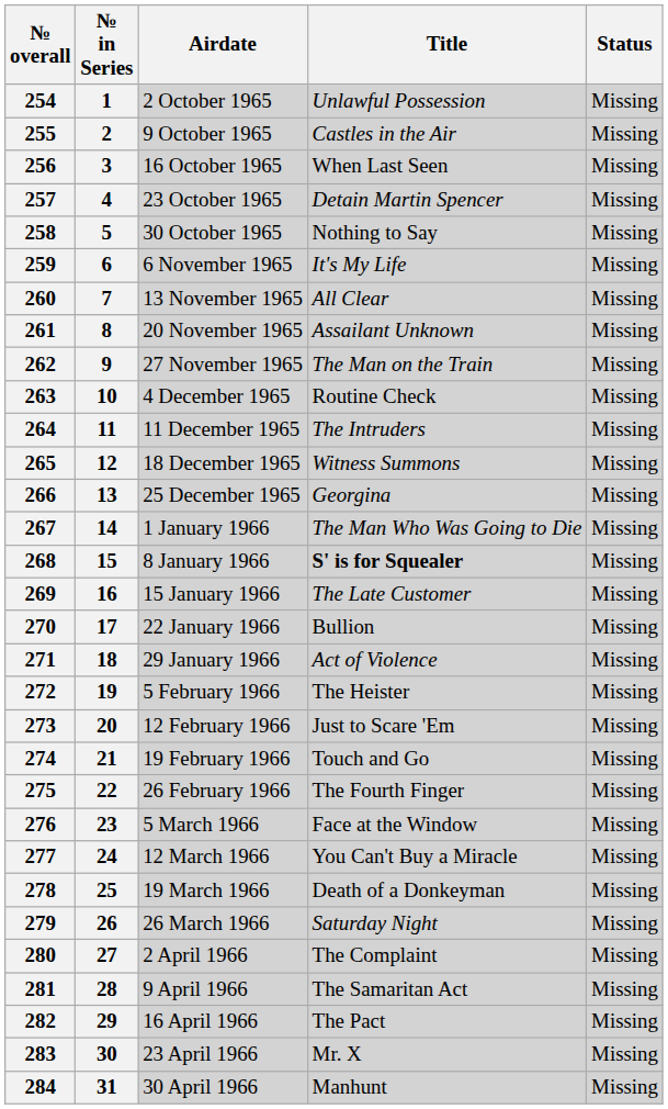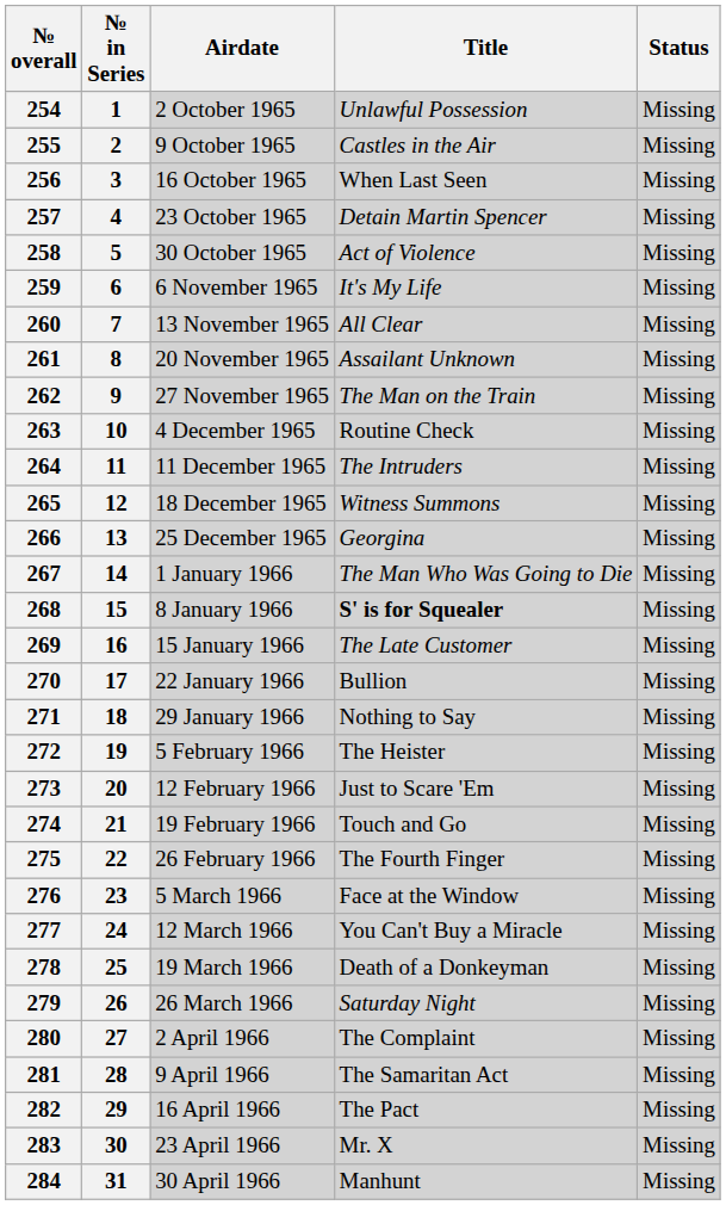 <table class="wikitable">
 <tr>
 <th>№<br>overall</th>
 <th>№<br>in<br>Series</th>
 <th>Airdate</th>
 <th>Title</th>
 <th>Status</th>
 </tr>
 <tr style="background:lightgrey;">
 <th style="text-align:center;">254</th>
 <th style="text-align:center;">1</th>
 <td>2 October 1965</td>
 <td><em>Unlawful Possession</em></td>
 <td>Missing</td>
 </tr>
 <tr style="background:lightgrey;">
 <th style="text-align:center;">255</th>
 <th style="text-align:center;">2</th>
 <td>9 October 1965</td>
 <td><em>Castles in the Air</em></td>
 <td>Missing</td>
 </tr>
 <tr style="background:lightgrey;">
 <th style="text-align:center;">256</th>
 <th style="text-align:center;">3</th>
 <td>16 October 1965</td>
 <td></em>When Last Seen<em></td>
 <td>Missing</td>
 </tr>
 <tr style="background:lightgrey;">
 <th style="text-align:center;">257</th>
 <th style="text-align:center;">4</th>
 <td>23 October 1965</td>
 <td><em>Detain Martin Spencer</em></td>
 <td>Missing</td>
 </tr>
 <tr style="background:lightgrey;">
 <th style="text-align:center;">258</th>
 <th style="text-align:center;">5</th>
 <td>30 October 1965</td>
-<td></em>Nothing to Say<em></td>
+<td><em>Act of Violence</em></td>
 <td>Missing</td>
 </tr>
 <tr style="background:lightgrey;">
 <th style="text-align:center;">259</th>
 <th style="text-align:center;">6</th>
 <td>6 November 1965</td>
 <td><em>It's My Life</em></td>
 <td>Missing</td>
 </tr>
 <tr style="background:lightgrey;">
 <th style="text-align:center;">260</th>
 <th style="text-align:center;">7</th>
 <td>13 November 1965</td>
 <td><em>All Clear</em></td>
 <td>Missing</td>
 </tr>
 <tr style="background:lightgrey;">
 <th style="text-align:center;">261</th>
 <th style="text-align:center;">8</th>
 <td>20 November 1965</td>
 <td><em>Assailant Unknown</em></td>
 <td>Missing</td>
 </tr>
 <tr style="background:lightgrey;">
 <th style="text-align:center;">262</th>
 <th style="text-align:center;">9</th>
 <td>27 November 1965</td>
 <td><em>The Man on the Train</em></td>
 <td>Missing</td>
 </tr>
 <tr style="background:lightgrey;">
 <th style="text-align:center;">263</th>
 <th style="text-align:center;">10</th>
 <td>4 December 1965</td>
 <td></em>Routine Check<em></td>
 <td>Missing</td>
 </tr>
 <tr style="background:lightgrey;">
 <th style="text-align:center;">264</th>
 <th style="text-align:center;">11</th>
 <td>11 December 1965</td>
 <td><em>The Intruders</em></td>
 <td>Missing</td>
 </tr>
 <tr style="background:lightgrey;">
 <th style="text-align:center;">265</th>
 <th style="text-align:center;">12</th>
 <td>18 December 1965</td>
 <td><em>Witness Summons</em></td>
 <td>Missing</td>
 </tr>
 <tr style="background:lightgrey;">
 <th style="text-align:center;">266</th>
 <th style="text-align:center;">13</th>
 <td>25 December 1965</td>
 <td><em>Georgina</em></td>
 <td>Missing</td>
 </tr>
 <tr style="background:lightgrey;">
 <th style="text-align:center;">267</th>
 <th style="text-align:center;">14</th>
 <td>1 January 1966</td>
 <td><em>The Man Who Was Going to Die</em></td>
 <td>Missing</td>
 </tr>
 <tr style="background:lightgrey;">
 <th style="text-align:center;">268</th>
 <th style="text-align:center;">15</th>
 <td>8 January 1966</td>
 <td><strong>S' is for Squealer<em></td>
 <td>Missing</td>
 </tr>
 <tr style="background:lightgrey;">
 <th style="text-align:center;">269</th>
 <th style="text-align:center;">16</th>
 <td>15 January 1966</td>
 <td><em>The Late Customer</em></td>
 <td>Missing</td>
 </tr>
 <tr style="background:lightgrey;">
 <th style="text-align:center;">270</th>
 <th style="text-align:center;">17</th>
 <td>22 January 1966</td>
 <td></em>Bullion<em></td>
 <td>Missing</td>
 </tr>
 <tr style="background:lightgrey;">
 <th style="text-align:center;">271</th>
 <th style="text-align:center;">18</th>
 <td>29 January 1966</td>
-<td><em>Act of Violence</em></td>
+<td></em>Nothing to Say<em></td>
 <td>Missing</td>
 </tr>
 <tr style="background:lightgrey;">
 <th style="text-align:center;">272</th>
 <th style="text-align:center;">19</th>
 <td>5 February 1966</td>
 <td></em>The Heister<em></td>
 <td>Missing</td>
 </tr>
 <tr style="background:lightgrey;">
 <th style="text-align:center;">273</th>
 <th style="text-align:center;">20</th>
 <td>12 February 1966</td>
 <td></em>Just to Scare 'Em<em></td>
 <td>Missing</td>
 </tr>
 <tr style="background:lightgrey;">
 <th style="text-align:center;">274</th>
 <th style="text-align:center;">21</th>
 <td>19 February 1966</td>
 <td></em>Touch and Go<em></td>
 <td>Missing</td>
 </tr>
 <tr style="background:lightgrey;">
 <th style="text-align:center;">275</th>
 <th style="text-align:center;">22</th>
 <td>26 February 1966</td>
 <td></em>The Fourth Finger<em></td>
 <td>Missing</td>
 </tr>
 <tr style="background:lightgrey;">
 <th style="text-align:center;">276</th>
 <th style="text-align:center;">23</th>
 <td>5 March 1966</td>
 <td></em>Face at the Window<em></td>
 <td>Missing</td>
 </tr>
 <tr style="background:lightgrey;">
 <th style="text-align:center;">277</th>
 <th style="text-align:center;">24</th>
 <td>12 March 1966</td>
 <td></em>You Can't Buy a Miracle<em></td>
 <td>Missing</td>
 </tr>
 <tr style="background:lightgrey;">
 <th style="text-align:center;">278</th>
 <th style="text-align:center;">25</th>
 <td>19 March 1966</td>
 <td></em>Death of a Donkeyman<em></td>
 <td>Missing</td>
 </tr>
 <tr style="background:lightgrey;">
 <th style="text-align:center;">279</th>
 <th style="text-align:center;">26</th>
 <td>26 March 1966</td>
 <td><em>Saturday Night</em></td>
 <td>Missing</td>
 </tr>
 <tr style="background:lightgrey;">
 <th style="text-align:center;">280</th>
 <th style="text-align:center;">27</th>
 <td>2 April 1966</td>
 <td></em>The Complaint<em></td>
 <td>Missing</td>
 </tr>
 <tr style="background:lightgrey;">
 <th style="text-align:center;">281</th>
 <th style="text-align:center;">28</th>
 <td>9 April 1966</td>
 <td></em>The Samaritan Act<em></td>
 <td>Missing</td>
 </tr>
 <tr style="background:lightgrey;">
 <th style="text-align:center;">282</th>
 <th style="text-align:center;">29</th>
 <td>16 April 1966</td>
 <td></em>The Pact<em></td>
 <td>Missing</td>
 </tr>
 <tr style="background:lightgrey;">
 <th style="text-align:center;">283</th>
 <th style="text-align:center;">30</th>
 <td>23 April 1966</td>
 <td></em>Mr. X<em></td>
 <td>Missing</td>
 </tr>
 <tr style="background:lightgrey;">
 <th style="text-align:center;">284</th>
 <th style="text-align:center;">31</th>
 <td>30 April 1966</td>
 <td></em>Manhunt<em></td>
 <td>Missing</td>
 </tr>
 </table>
